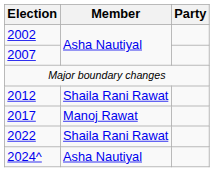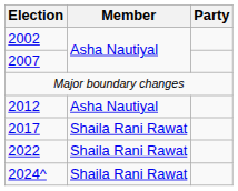 <table class="wikitable sortable">
 <tr>
 <th>Election</th>
 <th>Member</th>
 <th colspan="2">Party</th>
 </tr>
 <tr>
 <td><a href='#'>2002</a></td>
 <td rowspan="2"><a href='#'>Asha Nautiyal</a></td>
 <td></td>
 </tr>
 <tr>
 <td><a href='#'>2007</a></td>
 </tr>
 <tr>
 <td colspan=4 align=center><small><em>Major boundary changes</em></small></td>
 </tr>
 <tr>
 <td><a href='#'>2012</a></td>
-<td><a href='#'>Shaila Rani Rawat</a></td>
+<td><a href='#'>Asha Nautiyal</a></td>
 <td></td>
 </tr>
 <tr>
 <td><a href='#'>2017</a></td>
-<td><a href='#'>Manoj Rawat</a></td>
+<td><a href='#'>Shaila Rani Rawat</a></td>
 </tr>
 <tr>
 <td><a href='#'>2022</a></td>
 <td><a href='#'>Shaila Rani Rawat</a></td>
 <td></td>
 </tr>
 <tr>
 <td><a href='#'>2024^</a></td>
-<td><a href='#'>Asha Nautiyal</a></td>
+<td><a href='#'>Shaila Rani Rawat</a></td>
 </tr>
 </table>
